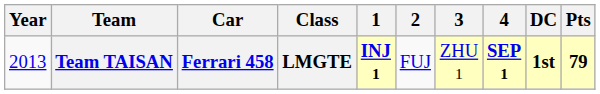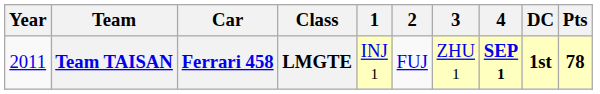 <table class="wikitable" style="text-align:center; font-size:90%">
 <tr>
 <th>Year</th>
 <th>Team</th>
 <th>Car</th>
 <th>Class</th>
 <th>1</th>
 <th>2</th>
 <th>3</th>
 <th>4</th>
 <th>DC</th>
 <th>Pts</th>
 </tr>
 <tr>
-<td><a href='#'>2013</a></td>
+<td><a href='#'>2011</a></td>
 <th><a href='#'>Team TAISAN</a></th>
 <th><a href='#'>Ferrari 458</a></th>
 <th>LMGTE</th>
-<td bgcolor='#FFFFBF'><strong><a href='#'>INJ</a><br><small>1</small></strong></td>
+<td bgcolor='#FFFFBF'><a href='#'>INJ</a><br><small>1</small></td>
 <td bgcolor=><a href='#'>FUJ</a><br><small></small></td>
 <td bgcolor='#FFFFBF'><a href='#'>ZHU</a><br><small>1</small></td>
 <td bgcolor='#FFFFBF'><strong><a href='#'>SEP</a><br><small>1</small></strong></td>
 <td bgcolor='#FFFFBF'><strong>1st</strong></td>
-<td bgcolor='#FFFFBF'><strong>79</strong></td>
+<td bgcolor='#FFFFBF'><strong>78</strong></td>
 </tr>
 </table>
